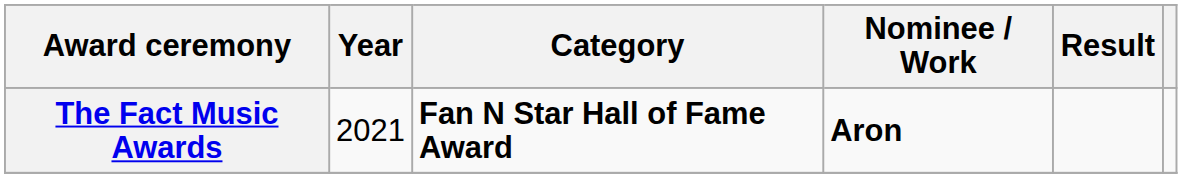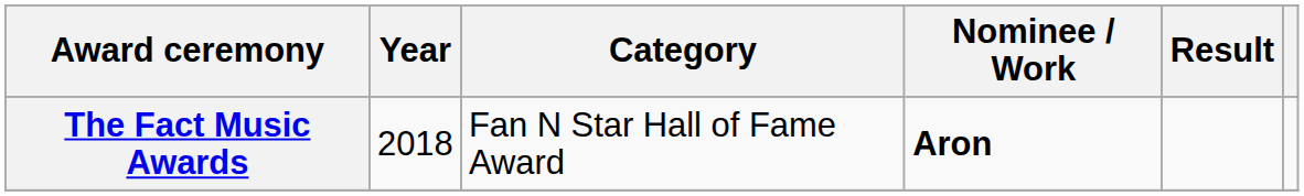 <table class="wikitable plainrowheaders sortable">
 <tr>
 <th scope="col">Award ceremony</th>
 <th scope="col">Year</th>
 <th scope="col">Category</th>
 <th scope="col">Nominee / Work</th>
 <th scope="col">Result</th>
 <th scope="col" class="unsortable"></th>
 </tr>
 <tr>
 <th scope="row"><a href='#'>The Fact Music Awards</a></th>
-<td>2021</td>
-<td><strong>Fan N Star Hall of Fame Award</strong></td>
+<td>2018</td>
+<td>Fan N Star Hall of Fame Award</td>
 <td><strong>Aron</strong></td>
 <td></td>
 <td></td>
 </tr>
 <tr>
 </tr>
 </table>
